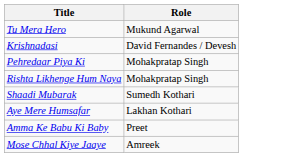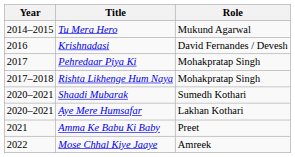 <table class="wikitable">
 <tr>
+<th>Year</th>
 <th>Title</th>
 <th>Role</th>
 </tr>
 <tr>
+<td>2014–2015</td>
 <td><em><a href='#'>Tu Mera Hero</a></em></td>
 <td>Mukund Agarwal</td>
 </tr>
 <tr>
+<td>2016</td>
 <td><em><a href='#'>Krishnadasi</a></em></td>
 <td>David Fernandes / Devesh</td>
 </tr>
 <tr>
+<td>2017</td>
 <td><em><a href='#'>Pehredaar Piya Ki</a></em></td>
 <td>Mohakpratap Singh</td>
 </tr>
 <tr>
+<td>2017–2018</td>
 <td><em><a href='#'>Rishta Likhenge Hum Naya</a></em></td>
 <td>Mohakpratap Singh</td>
 </tr>
 <tr>
+<td>2020–2021</td>
 <td><em><a href='#'>Shaadi Mubarak</a></em></td>
 <td>Sumedh Kothari</td>
 </tr>
 <tr>
+<td>2020–2021</td>
 <td><em><a href='#'>Aye Mere Humsafar</a></em></td>
 <td>Lakhan Kothari</td>
 </tr>
 <tr>
+<td>2021</td>
 <td><em><a href='#'>Amma Ke Babu Ki Baby</a></em></td>
 <td>Preet</td>
 </tr>
 <tr>
+<td>2022</td>
 <td><em><a href='#'>Mose Chhal Kiye Jaaye</a></em></td>
 <td>Amreek</td>
 </tr>
 </table>
